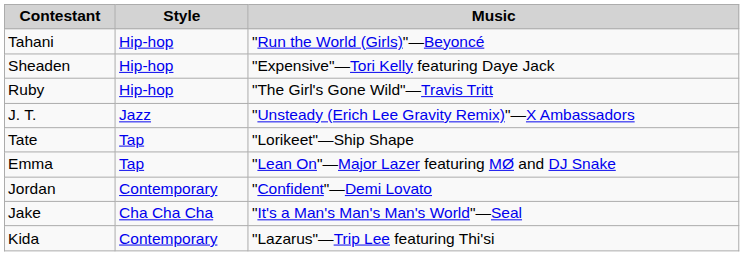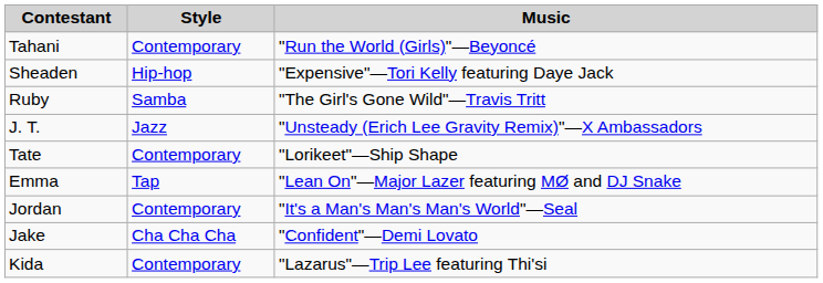 <table class="wikitable" style="width:60%;">
 <tr style="background:lightgrey; text-align:center;">
 <td><strong>Contestant</strong></td>
 <td><strong>Style</strong></td>
 <td><strong>Music</strong></td>
 </tr>
 <tr>
 <td>Tahani</td>
-<td><a href='#'>Hip-hop</a></td>
+<td><a href='#'>Contemporary</a></td>
 <td>"<a href='#'>Run the World (Girls)</a>"—<a href='#'>Beyoncé</a></td>
 </tr>
 <tr>
 <td>Sheaden</td>
 <td><a href='#'>Hip-hop</a></td>
 <td>"Expensive"—<a href='#'>Tori Kelly</a> featuring Daye Jack</td>
 </tr>
 <tr>
 <td>Ruby</td>
-<td><a href='#'>Hip-hop</a></td>
+<td><a href='#'>Samba</a></td>
 <td>"The Girl's Gone Wild"—<a href='#'>Travis Tritt</a></td>
 </tr>
 <tr>
 <td>J. T.</td>
 <td><a href='#'>Jazz</a></td>
 <td>"<a href='#'>Unsteady (Erich Lee Gravity Remix)</a>"—<a href='#'>X Ambassadors</a></td>
 </tr>
 <tr>
 <td>Tate</td>
-<td><a href='#'>Tap</a></td>
+<td><a href='#'>Contemporary</a></td>
 <td>"Lorikeet"—Ship Shape</td>
 </tr>
 <tr>
 <td>Emma</td>
 <td><a href='#'>Tap</a></td>
 <td>"<a href='#'>Lean On</a>"—<a href='#'>Major Lazer</a> featuring <a href='#'>MØ</a> and <a href='#'>DJ Snake</a></td>
 </tr>
 <tr>
 <td>Jordan</td>
 <td><a href='#'>Contemporary</a></td>
-<td>"<a href='#'>Confident</a>"—<a href='#'>Demi Lovato</a></td>
+<td>"<a href='#'>It's a Man's Man's Man's World</a>"—<a href='#'>Seal</a></td>
 </tr>
 <tr>
 <td>Jake</td>
 <td><a href='#'>Cha Cha Cha</a></td>
-<td>"<a href='#'>It's a Man's Man's Man's World</a>"—<a href='#'>Seal</a></td>
+<td>"<a href='#'>Confident</a>"—<a href='#'>Demi Lovato</a></td>
 </tr>
 <tr>
 <td>Kida</td>
 <td><a href='#'>Contemporary</a></td>
 <td>"Lazarus"—<a href='#'>Trip Lee</a> featuring Thi'si</td>
 </tr>
 </table>
